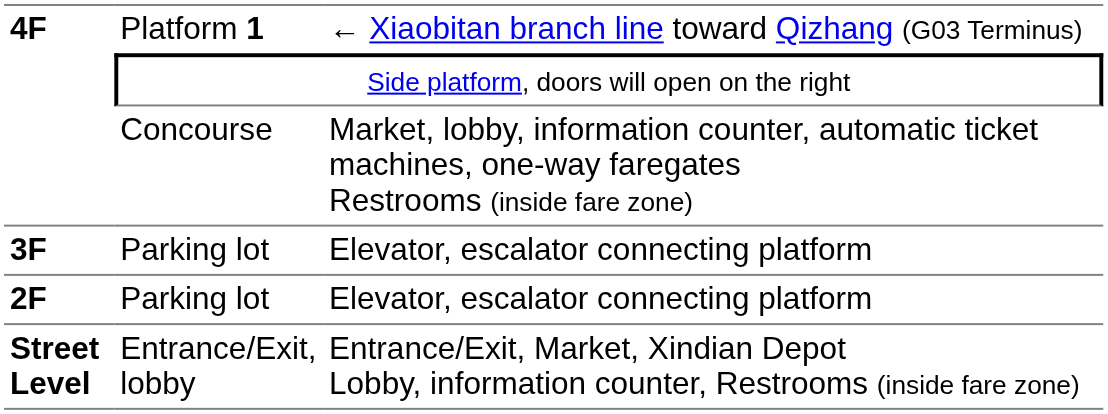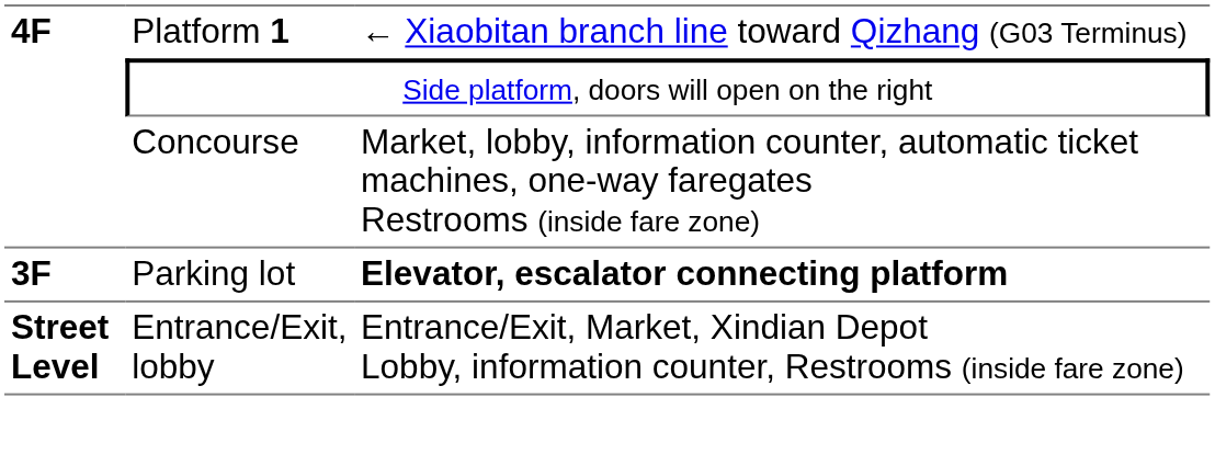 <table table border=0 cellspacing=0 cellpadding=3>
 <tr>
 <td style="border-top:solid 1px gray;border-bottom:solid 1px gray;" width=50 rowspan=3 valign=top><strong>4F</strong></td>
 <td style="border-top:solid 1px gray;" width=100>Platform <span><strong>1</strong></span></td>
 <td style="border-top:solid 1px gray;" width=390>←  <a href='#'>Xiaobitan branch line</a> toward <a href='#'>Qizhang</a> <small>(G03 Terminus)</small></td>
 </tr>
 <tr>
 <td style="border-right:solid 2px black;border-left:solid 2px black;border-bottom:solid 1px gray;border-top:solid 2px black;text-align:center;" colspan=2><small><a href='#'>Side platform</a>, doors will open on the right</small></td>
 </tr>
 <tr>
 <td style="border-bottom:solid 1px gray;" width=100 valign=top>Concourse</td>
 <td style="border-bottom:solid 1px gray;" width=390>Market, lobby, information counter, automatic ticket machines, one-way faregates<br>Restrooms <small>(inside fare zone)</small></td>
 </tr>
 <tr>
 <td style="border-bottom:solid 1px gray;" width=50  valign=top><strong>3F</strong></td>
 <td style="border-bottom:solid 1px gray;" width=100 valign=top>Parking lot</td>
-<td style="border-bottom:solid 1px gray;" width=390 valign=top>Elevator, escalator connecting platform</td>
-</tr>
-<tr>
-<td style="border-bottom:solid 1px gray;" width=50  valign=top><strong>2F</strong></td>
-<td style="border-bottom:solid 1px gray;" width=100 valign=top>Parking lot</td>
-<td style="border-bottom:solid 1px gray;" width=390 valign=top>Elevator, escalator connecting platform</td>
+<td style="border-bottom:solid 1px gray;" width=390 valign=top><strong>Elevator, escalator connecting platform</strong></td>
 </tr>
 <tr>
 <td style="border-bottom:solid 1px gray;" width=50 valign=top><strong>Street Level</strong></td>
 <td style="border-bottom:solid 1px gray;" width=100 valign=top>Entrance/Exit, lobby</td>
 <td style="border-bottom:solid 1px gray;" width=390 valign=top>Entrance/Exit, Market, Xindian Depot<br>Lobby, information counter, Restrooms <small>(inside fare zone)</small></td>
 </tr>
 </table>
